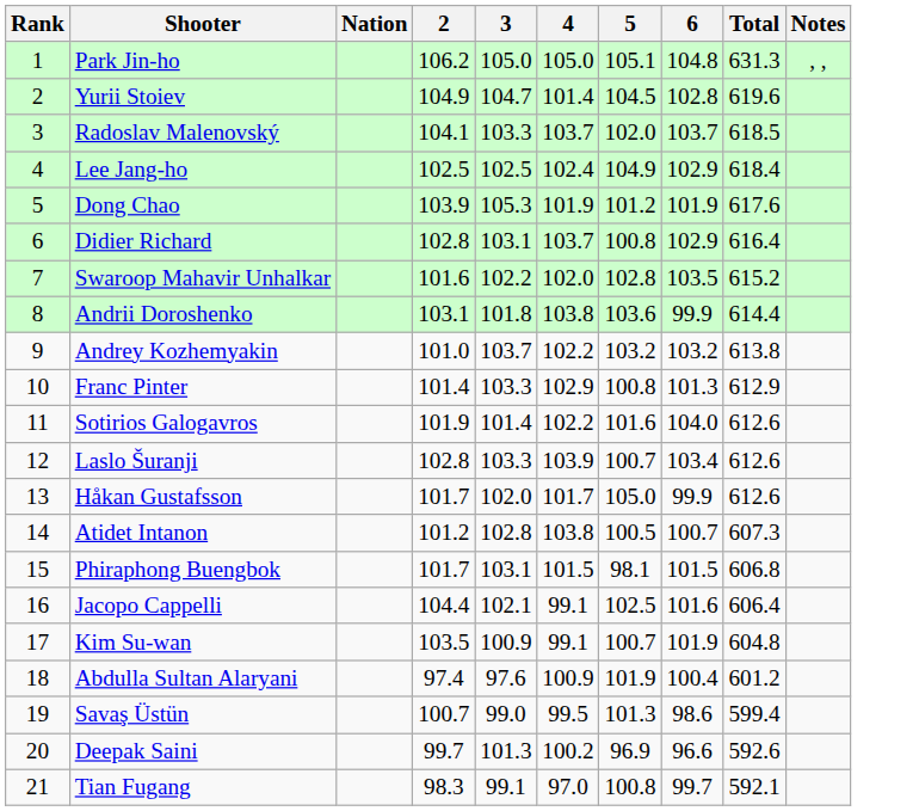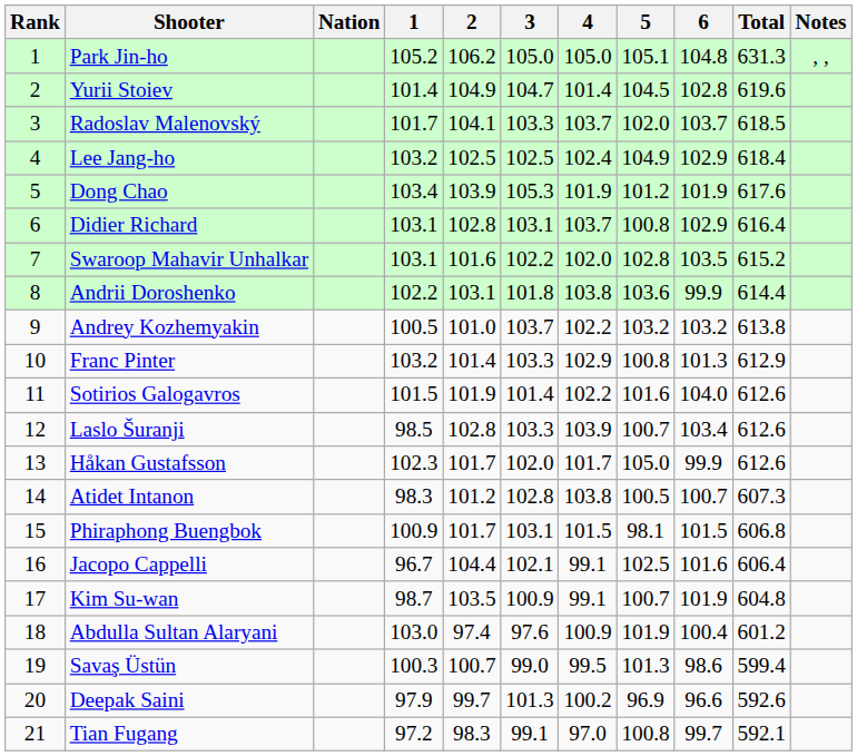 <table class="wikitable sortable" style="text-align:center">
 <tr>
 <th>Rank</th>
 <th>Shooter</th>
 <th>Nation</th>
+<th class="sortable">1</th>
 <th class="sortable">2</th>
 <th class="sortable">3</th>
 <th class="sortable">4</th>
 <th class="sortable">5</th>
 <th class="sortable">6</th>
 <th>Total</th>
 <th class="unsortable">Notes</th>
 </tr>
 <tr bgcolor=#ccffcc>
 <td>1</td>
 <td align="left"><a href='#'>Park Jin-ho</a></td>
 <td align="left"></td>
+<td>105.2</td>
 <td>106.2</td>
 <td>105.0</td>
 <td>105.0</td>
 <td>105.1</td>
 <td>104.8</td>
 <td>631.3</td>
 <td>, <strong></strong>, </td>
 </tr>
 <tr bgcolor=#ccffcc>
 <td>2</td>
 <td align="left"><a href='#'>Yurii Stoiev</a></td>
 <td align="left"></td>
+<td>101.4</td>
 <td>104.9</td>
 <td>104.7</td>
 <td>101.4</td>
 <td>104.5</td>
 <td>102.8</td>
 <td>619.6</td>
 <td></td>
 </tr>
 <tr bgcolor=#ccffcc>
 <td>3</td>
 <td align="left"><a href='#'>Radoslav Malenovský</a></td>
 <td align="left"></td>
+<td>101.7</td>
 <td>104.1</td>
 <td>103.3</td>
 <td>103.7</td>
 <td>102.0</td>
 <td>103.7</td>
 <td>618.5</td>
 <td></td>
 </tr>
 <tr bgcolor=#ccffcc>
 <td>4</td>
 <td align="left"><a href='#'>Lee Jang-ho</a></td>
 <td align="left"></td>
+<td>103.2</td>
 <td>102.5</td>
 <td>102.5</td>
 <td>102.4</td>
 <td>104.9</td>
 <td>102.9</td>
 <td>618.4</td>
 <td></td>
 </tr>
 <tr bgcolor=#ccffcc>
 <td>5</td>
 <td align="left"><a href='#'>Dong Chao</a></td>
 <td align="left"></td>
+<td>103.4</td>
 <td>103.9</td>
 <td>105.3</td>
 <td>101.9</td>
 <td>101.2</td>
 <td>101.9</td>
 <td>617.6</td>
 <td></td>
 </tr>
 <tr bgcolor=#ccffcc>
 <td>6</td>
 <td align="left"><a href='#'>Didier Richard</a></td>
 <td align="left"></td>
+<td>103.1</td>
 <td>102.8</td>
 <td>103.1</td>
 <td>103.7</td>
 <td>100.8</td>
 <td>102.9</td>
 <td>616.4</td>
 <td></td>
 </tr>
 <tr bgcolor=#ccffcc>
 <td>7</td>
 <td align="left"><a href='#'>Swaroop Mahavir Unhalkar</a></td>
 <td align="left"></td>
+<td>103.1</td>
 <td>101.6</td>
 <td>102.2</td>
 <td>102.0</td>
 <td>102.8</td>
 <td>103.5</td>
 <td>615.2</td>
 <td></td>
 </tr>
 <tr bgcolor=#ccffcc>
 <td>8</td>
 <td align="left"><a href='#'>Andrii Doroshenko</a></td>
 <td align="left"></td>
+<td>102.2</td>
 <td>103.1</td>
 <td>101.8</td>
 <td>103.8</td>
 <td>103.6</td>
 <td>99.9</td>
 <td>614.4</td>
 <td></td>
 </tr>
 <tr>
 <td>9</td>
 <td align="left"><a href='#'>Andrey Kozhemyakin</a></td>
 <td align="left"></td>
+<td>100.5</td>
 <td>101.0</td>
 <td>103.7</td>
 <td>102.2</td>
 <td>103.2</td>
 <td>103.2</td>
 <td>613.8</td>
 <td></td>
 </tr>
 <tr>
 <td>10</td>
 <td align="left"><a href='#'>Franc Pinter</a></td>
 <td align="left"></td>
+<td>103.2</td>
 <td>101.4</td>
 <td>103.3</td>
 <td>102.9</td>
 <td>100.8</td>
 <td>101.3</td>
 <td>612.9</td>
 <td></td>
 </tr>
 <tr>
 <td>11</td>
 <td align="left"><a href='#'>Sotirios Galogavros</a></td>
 <td align="left"></td>
+<td>101.5</td>
 <td>101.9</td>
 <td>101.4</td>
 <td>102.2</td>
 <td>101.6</td>
 <td>104.0</td>
 <td>612.6</td>
 <td></td>
 </tr>
 <tr>
 <td>12</td>
 <td align="left"><a href='#'>Laslo Šuranji</a></td>
 <td align="left"></td>
+<td>98.5</td>
 <td>102.8</td>
 <td>103.3</td>
 <td>103.9</td>
 <td>100.7</td>
 <td>103.4</td>
 <td>612.6</td>
 <td></td>
 </tr>
 <tr>
 <td>13</td>
 <td align="left"><a href='#'>Håkan Gustafsson</a></td>
 <td align="left"></td>
+<td>102.3</td>
 <td>101.7</td>
 <td>102.0</td>
 <td>101.7</td>
 <td>105.0</td>
 <td>99.9</td>
 <td>612.6</td>
 <td></td>
 </tr>
 <tr>
 <td>14</td>
 <td align="left"><a href='#'>Atidet Intanon</a></td>
 <td align="left"></td>
+<td>98.3</td>
 <td>101.2</td>
 <td>102.8</td>
 <td>103.8</td>
 <td>100.5</td>
 <td>100.7</td>
 <td>607.3</td>
 <td></td>
 </tr>
 <tr>
 <td>15</td>
 <td align="left"><a href='#'>Phiraphong Buengbok</a></td>
 <td align="left"></td>
+<td>100.9</td>
 <td>101.7</td>
 <td>103.1</td>
 <td>101.5</td>
 <td>98.1</td>
 <td>101.5</td>
 <td>606.8</td>
 <td></td>
 </tr>
 <tr>
 <td>16</td>
 <td align="left"><a href='#'>Jacopo Cappelli</a></td>
 <td align="left"></td>
+<td>96.7</td>
 <td>104.4</td>
 <td>102.1</td>
 <td>99.1</td>
 <td>102.5</td>
 <td>101.6</td>
 <td>606.4</td>
 <td></td>
 </tr>
 <tr>
 <td>17</td>
 <td align="left"><a href='#'>Kim Su-wan</a></td>
 <td align="left"></td>
+<td>98.7</td>
 <td>103.5</td>
 <td>100.9</td>
 <td>99.1</td>
 <td>100.7</td>
 <td>101.9</td>
 <td>604.8</td>
 <td></td>
 </tr>
 <tr>
 <td>18</td>
 <td align="left"><a href='#'>Abdulla Sultan Alaryani</a></td>
 <td align="left"></td>
+<td>103.0</td>
 <td>97.4</td>
 <td>97.6</td>
 <td>100.9</td>
 <td>101.9</td>
 <td>100.4</td>
 <td>601.2</td>
 <td></td>
 </tr>
 <tr>
 <td>19</td>
 <td align="left"><a href='#'>Savaş Üstün</a></td>
 <td align="left"></td>
+<td>100.3</td>
 <td>100.7</td>
 <td>99.0</td>
 <td>99.5</td>
 <td>101.3</td>
 <td>98.6</td>
 <td>599.4</td>
 <td></td>
 </tr>
 <tr>
 <td>20</td>
 <td align="left"><a href='#'>Deepak Saini</a></td>
 <td align="left"></td>
+<td>97.9</td>
 <td>99.7</td>
 <td>101.3</td>
 <td>100.2</td>
 <td>96.9</td>
 <td>96.6</td>
 <td>592.6</td>
 <td></td>
 </tr>
 <tr>
 <td>21</td>
 <td align="left"><a href='#'>Tian Fugang</a></td>
 <td align="left"></td>
+<td>97.2</td>
 <td>98.3</td>
 <td>99.1</td>
 <td>97.0</td>
 <td>100.8</td>
 <td>99.7</td>
 <td>592.1</td>
 <td></td>
 </tr>
 </table>
